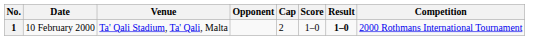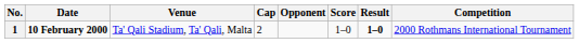 <table class="wikitable sortable plainrowheaders">
 <tr>
 <th scope=col>No.</th>
 <th scope=col data-sort-type=date>Date</th>
 <th scope=col>Venue</th>
+<th scope=col>Cap</th>
 <th scope=col>Opponent</th>
-<th scope=col>Cap</th>
 <th scope=col>Score</th>
 <th scope=col>Result</th>
 <th scope=col>Competition</th>
 </tr>
 <tr>
 <th scope=row>1</th>
-<td>10 February 2000</td>
+<td><strong>10 February 2000</strong></td>
 <td><a href='#'>Ta' Qali Stadium</a>, <a href='#'>Ta' Qali</a>, Malta</td>
+<td>2</td>
 <td></td>
-<td>2</td>
 <td align=center>1–0</td>
 <td align=center><strong>1–0</strong></td>
 <td><a href='#'>2000 Rothmans International Tournament</a></td>
 </tr>
 </table>
